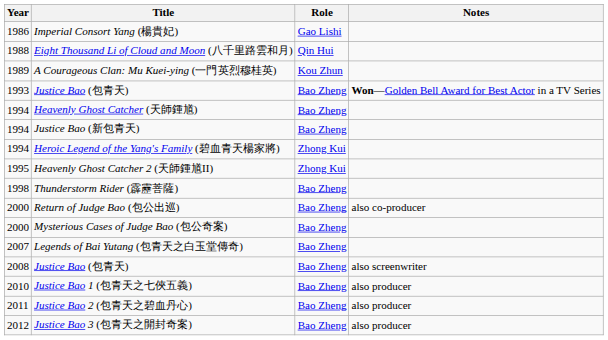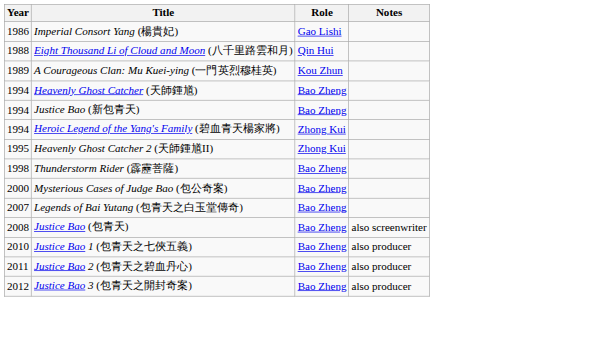 <table class="wikitable sortable">
 <tr>
 <th>Year</th>
 <th>Title</th>
 <th>Role</th>
 <th>Notes</th>
 </tr>
 <tr>
 <td>1986</td>
 <td><em>Imperial Consort Yang</em> (楊貴妃)</td>
 <td><a href='#'>Gao Lishi</a></td>
 <td></td>
 </tr>
 <tr>
 <td>1988</td>
 <td><em><a href='#'>Eight Thousand Li of Cloud and Moon</a></em> (八千里路雲和月)</td>
 <td><a href='#'>Qin Hui</a></td>
 <td></td>
 </tr>
 <tr>
 <td>1989</td>
 <td><em>A Courageous Clan: Mu Kuei-ying</em> (一門英烈穆桂英)</td>
 <td><a href='#'>Kou Zhun</a></td>
 <td></td>
-</tr>
-<tr>
-<td>1993</td>
-<td><em><a href='#'>Justice Bao</a></em> (包青天)</td>
-<td><a href='#'>Bao Zheng</a></td>
-<td><strong>Won</strong>—<a href='#'>Golden Bell Award for Best Actor</a> in a TV Series</td>
 </tr>
 <tr>
 <td>1994</td>
 <td><em><a href='#'>Heavenly Ghost Catcher</a></em> (天師鍾馗)</td>
 <td><a href='#'>Bao Zheng</a></td>
 <td></td>
 </tr>
 <tr>
 <td>1994</td>
 <td><em>Justice Bao</em> (新包青天)</td>
 <td><a href='#'>Bao Zheng</a></td>
 <td></td>
 </tr>
 <tr>
 <td>1994</td>
 <td><em><a href='#'>Heroic Legend of the Yang's Family</a></em> (碧血青天楊家將)</td>
 <td><a href='#'>Zhong Kui</a></td>
 <td></td>
 </tr>
 <tr>
 <td>1995</td>
 <td><em>Heavenly Ghost Catcher 2</em> (天師鍾馗II)</td>
 <td><a href='#'>Zhong Kui</a></td>
 <td></td>
 </tr>
 <tr>
 <td>1998</td>
 <td><em>Thunderstorm Rider</em> (霹靂菩薩)</td>
 <td><a href='#'>Bao Zheng</a></td>
 <td></td>
-</tr>
-<tr>
-<td>2000</td>
-<td><em>Return of Judge Bao</em> (包公出巡)</td>
-<td><a href='#'>Bao Zheng</a></td>
-<td>also co-producer</td>
 </tr>
 <tr>
 <td>2000</td>
 <td><em>Mysterious Cases of Judge Bao</em> (包公奇案)</td>
 <td><a href='#'>Bao Zheng</a></td>
 <td></td>
 </tr>
 <tr>
 <td>2007</td>
 <td><em>Legends of Bai Yutang</em> (包青天之白玉堂傳奇)</td>
 <td><a href='#'>Bao Zheng</a></td>
 <td></td>
 </tr>
 <tr>
 <td>2008</td>
 <td><em><a href='#'>Justice Bao</a></em> (包青天)</td>
 <td><a href='#'>Bao Zheng</a></td>
 <td>also screenwriter</td>
 </tr>
 <tr>
 <td>2010</td>
 <td><em><a href='#'>Justice Bao</a> 1</em> (包青天之七俠五義)</td>
 <td><a href='#'>Bao Zheng</a></td>
 <td>also producer</td>
 </tr>
 <tr>
 <td>2011</td>
 <td><em><a href='#'>Justice Bao</a> 2</em> (包青天之碧血丹心)</td>
 <td><a href='#'>Bao Zheng</a></td>
 <td>also producer</td>
 </tr>
 <tr>
 <td>2012</td>
 <td><em><a href='#'>Justice Bao</a> 3</em> (包青天之開封奇案)</td>
 <td><a href='#'>Bao Zheng</a></td>
 <td>also producer</td>
 </tr>
 </table>
